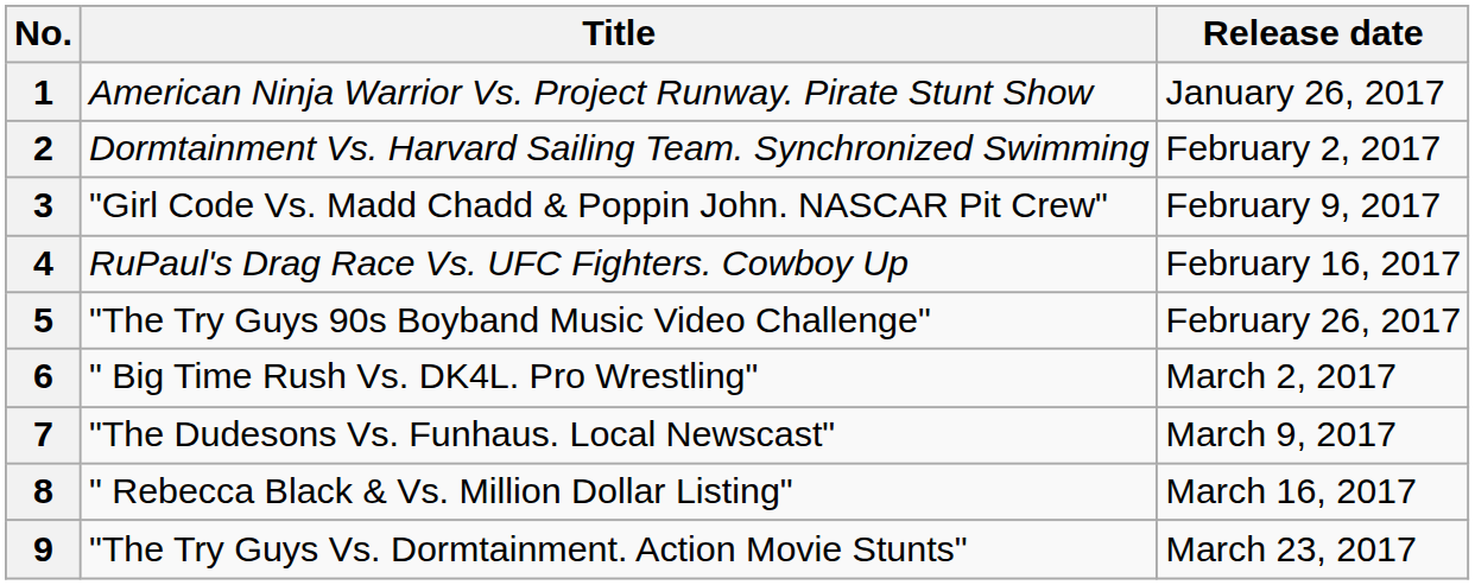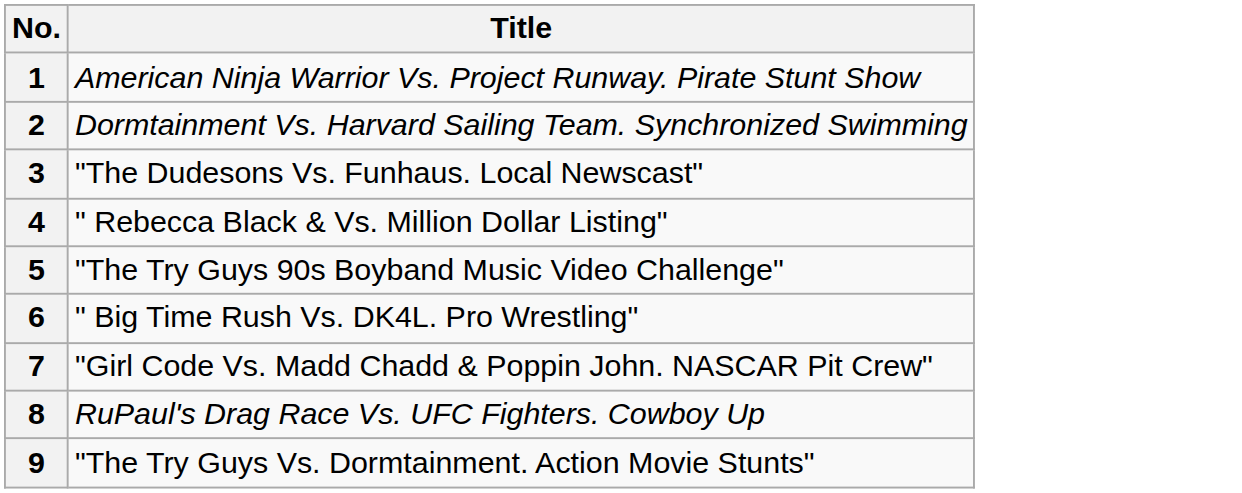 <table class="wikitable">
 <tr>
 <th>No.</th>
 <th>Title</th>
-<th>Release date</th>
 </tr>
 <tr>
 <th>1</th>
 <td><em>American Ninja Warrior Vs. Project Runway. Pirate Stunt Show</em></td>
-<td>January 26, 2017</td>
 </tr>
 <tr>
 <th>2</th>
 <td><em>Dormtainment Vs. Harvard Sailing Team. Synchronized Swimming</em></td>
-<td>February 2, 2017</td>
 </tr>
 <tr>
 <th>3</th>
-<td>"Girl Code Vs. Madd Chadd & Poppin John. NASCAR Pit Crew"</td>
-<td>February 9, 2017</td>
+<td>"The Dudesons Vs. Funhaus. Local Newscast"</td>
 </tr>
 <tr>
 <th>4</th>
-<td><em>RuPaul's Drag Race Vs. UFC Fighters. Cowboy Up</em></td>
-<td>February 16, 2017</td>
+<td>" Rebecca Black & Vs. Million Dollar Listing"</td>
 </tr>
 <tr>
 <th>5</th>
 <td>"The Try Guys 90s Boyband Music Video Challenge"</td>
-<td>February 26, 2017</td>
 </tr>
 <tr>
 <th>6</th>
 <td>" Big Time Rush Vs. DK4L. Pro Wrestling"</td>
-<td>March 2, 2017</td>
 </tr>
 <tr>
 <th>7</th>
-<td>"The Dudesons Vs. Funhaus. Local Newscast"</td>
-<td>March 9, 2017</td>
+<td>"Girl Code Vs. Madd Chadd & Poppin John. NASCAR Pit Crew"</td>
 </tr>
 <tr>
 <th>8</th>
-<td>" Rebecca Black & Vs. Million Dollar Listing"</td>
-<td>March 16, 2017</td>
+<td><em>RuPaul's Drag Race Vs. UFC Fighters. Cowboy Up</em></td>
 </tr>
 <tr>
 <th>9</th>
 <td>"The Try Guys Vs. Dormtainment. Action Movie Stunts"</td>
-<td>March 23, 2017</td>
 </tr>
 </table>
